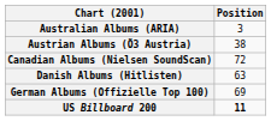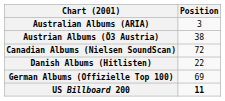 <table class="wikitable plainrowheaders" style="text-align:center">
 <tr>
 <th>Chart (2001)</th>
 <th>Position</th>
 </tr>
 <tr>
 <th scope="row">Australian Albums (ARIA)</th>
 <td>3</td>
 </tr>
 <tr>
 <th scope="row">Austrian Albums (Ö3 Austria)</th>
 <td>38</td>
 </tr>
 <tr>
 <th scope="row">Canadian Albums (Nielsen SoundScan)</th>
 <td>72</td>
 </tr>
 <tr>
 <th scope="row">Danish Albums (Hitlisten)</th>
-<td>63</td>
+<td>22</td>
 </tr>
 <tr>
 <th scope="row">German Albums (Offizielle Top 100)</th>
 <td>69</td>
 </tr>
 <tr>
 <th scope="row">US <em>Billboard</em> 200</th>
 <td><strong>11</strong></td>
 </tr>
 </table>
